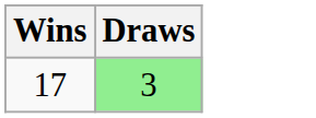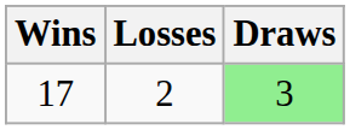 <table class="wikitable">
 <tr>
 <th>Wins</th>
+<th>Losses</th>
 <th>Draws</th>
 </tr>
 <tr>
 <td align=center>17</td>
+<td align=center>2</td>
 <td align=center style="background: lightgreen;">3</td>
 </tr>
 </table>
